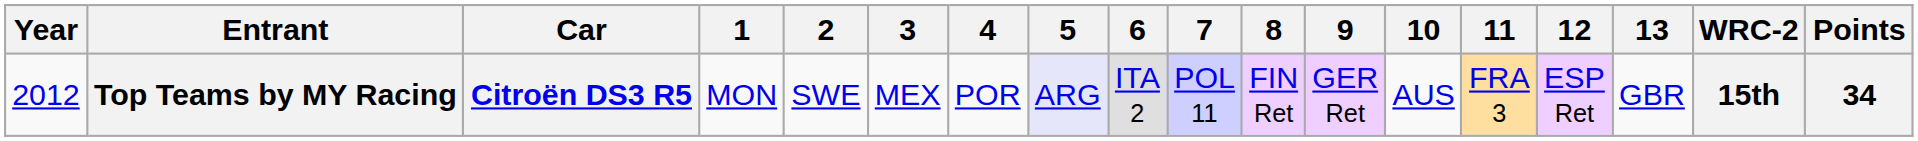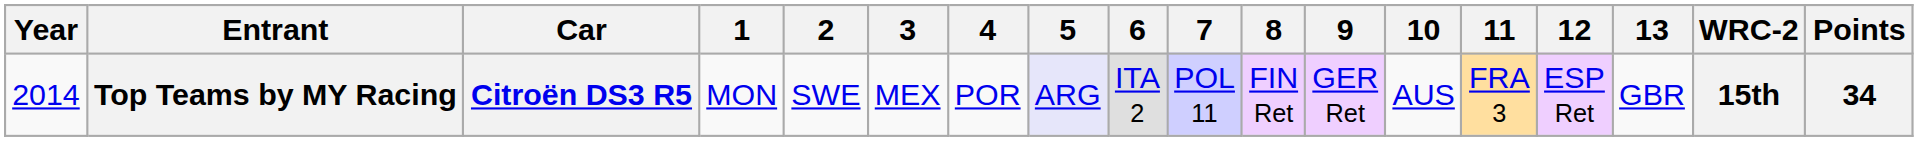 <table class="wikitable" style="text-align:center; font-size:90%;">
 <tr>
 <th>Year</th>
 <th>Entrant</th>
 <th>Car</th>
 <th>1</th>
 <th>2</th>
 <th>3</th>
 <th>4</th>
 <th>5</th>
 <th>6</th>
 <th>7</th>
 <th>8</th>
 <th>9</th>
 <th>10</th>
 <th>11</th>
 <th>12</th>
 <th>13</th>
 <th>WRC-2</th>
 <th>Points</th>
 </tr>
 <tr>
-<td><a href='#'>2012</a></td>
+<td><a href='#'>2014</a></td>
 <th>Top Teams by MY Racing</th>
 <th><a href='#'>Citroën DS3 R5</a></th>
 <td><a href='#'>MON</a></td>
 <td><a href='#'>SWE</a></td>
 <td><a href='#'>MEX</a></td>
 <td><a href='#'>POR</a></td>
 <td style="background: lavender;"><a href='#'>ARG</a></td>
 <td style="background:#dfdfdf;"><a href='#'>ITA</a><br><small>2</small></td>
 <td style="background:#cfcfff;"><a href='#'>POL</a><br><small>11</small></td>
 <td style="background:#efcfff;"><a href='#'>FIN</a><br><small>Ret</small></td>
 <td style="background:#efcfff;"><a href='#'>GER</a><br><small>Ret</small></td>
 <td><a href='#'>AUS</a></td>
 <td style="background:#ffdf9f;"><a href='#'>FRA</a><br><small>3</small></td>
 <td style="background:#efcfff;"><a href='#'>ESP</a><br><small>Ret</small></td>
 <td><a href='#'>GBR</a></td>
 <th>15th</th>
 <th>34</th>
 </tr>
 </table>
